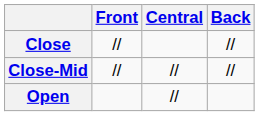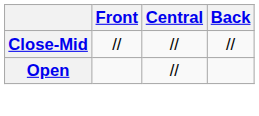 <table class="wikitable" style="text-align: center;">
 <tr>
 <th></th>
 <th><a href='#'>Front</a></th>
 <th><a href='#'>Central</a></th>
 <th><a href='#'>Back</a></th>
-</tr>
-<tr>
-<th><a href='#'>Close</a></th>
-<td>//</td>
-<td></td>
-<td>//</td>
 </tr>
 <tr>
 <th><a href='#'>Close-Mid</a></th>
 <td>//</td>
 <td>//</td>
 <td>//</td>
 </tr>
 <tr>
 <th><a href='#'>Open</a></th>
 <td></td>
 <td>//</td>
 <td></td>
 </tr>
 </table>
